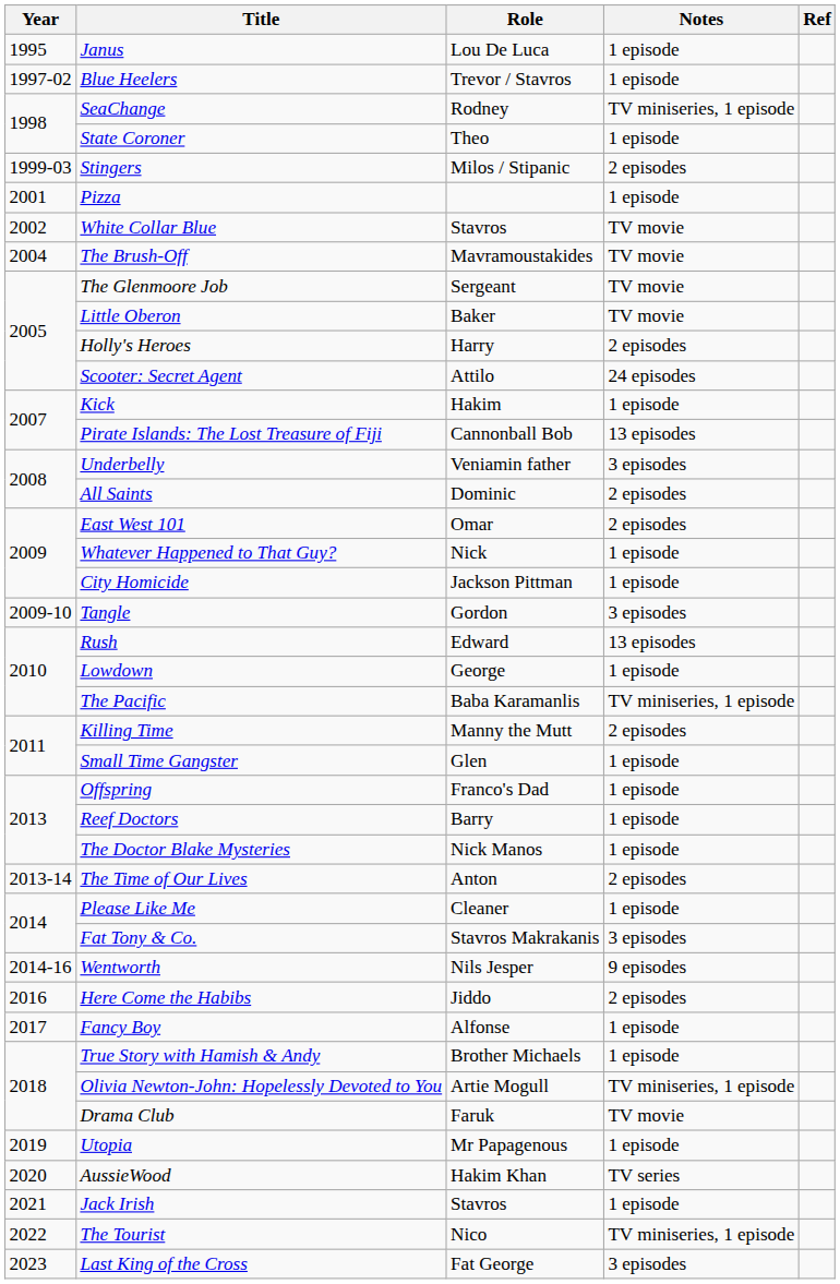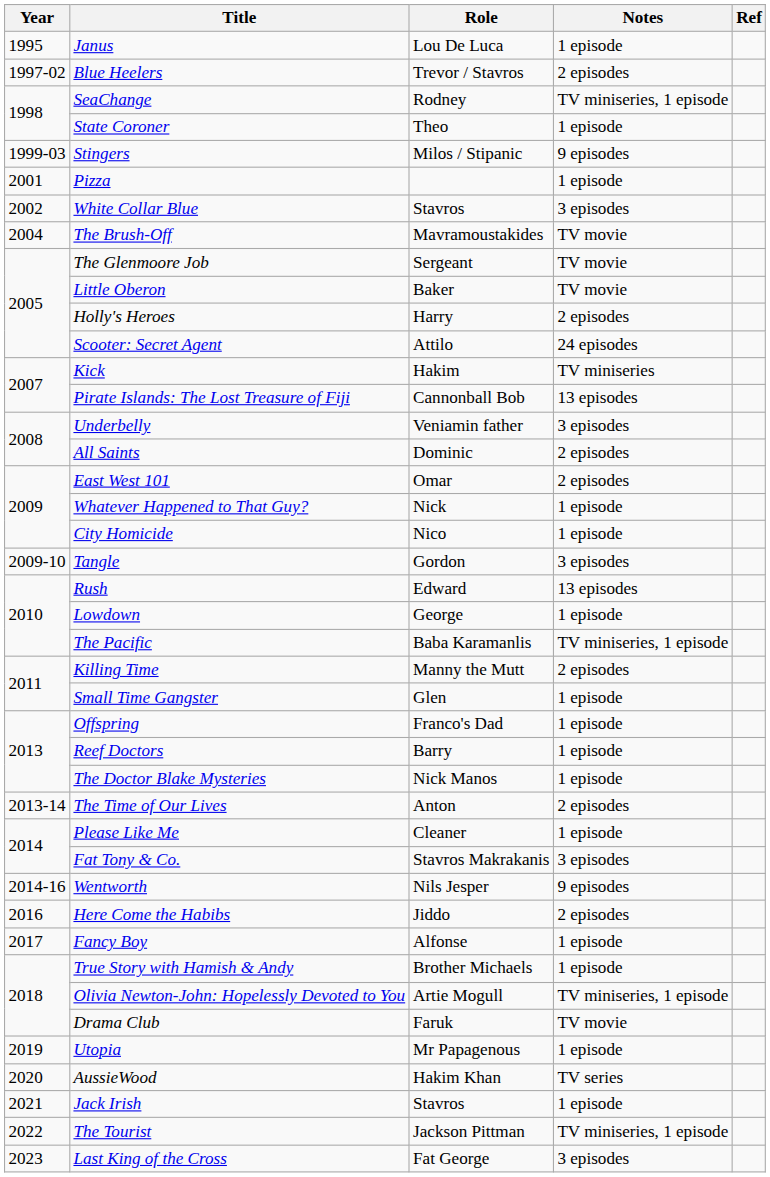 <table class="wikitable sortable">
 <tr>
 <th>Year</th>
 <th>Title</th>
 <th>Role</th>
 <th>Notes</th>
 <th>Ref</th>
 </tr>
 <tr>
 <td>1995</td>
 <td><em><a href='#'>Janus</a></em></td>
 <td>Lou De Luca</td>
 <td>1 episode</td>
 <td></td>
 </tr>
 <tr>
 <td>1997-02</td>
 <td><em><a href='#'>Blue Heelers</a></em></td>
 <td>Trevor / Stavros</td>
-<td>1 episode</td>
+<td>2 episodes</td>
 <td></td>
 </tr>
 <tr>
 <td rowspan="2">1998</td>
 <td><em><a href='#'>SeaChange</a></em></td>
 <td>Rodney</td>
 <td>TV miniseries, 1 episode</td>
 <td></td>
 </tr>
 <tr>
 <td><em><a href='#'>State Coroner</a></em></td>
 <td>Theo</td>
 <td>1 episode</td>
 <td></td>
 </tr>
 <tr>
 <td>1999-03</td>
 <td><em><a href='#'>Stingers</a></em></td>
 <td>Milos / Stipanic</td>
-<td>2 episodes</td>
+<td>9 episodes</td>
 <td></td>
 </tr>
 <tr>
 <td>2001</td>
 <td><em><a href='#'>Pizza</a></em></td>
 <td></td>
 <td>1 episode</td>
 <td></td>
 </tr>
 <tr>
 <td>2002</td>
 <td><em><a href='#'>White Collar Blue</a></em></td>
 <td>Stavros</td>
-<td>TV movie</td>
+<td>3 episodes</td>
 <td></td>
 </tr>
 <tr>
 <td>2004</td>
 <td><em><a href='#'>The Brush-Off</a></em></td>
 <td>Mavramoustakides</td>
 <td>TV movie</td>
 <td></td>
 </tr>
 <tr>
 <td rowspan="4">2005</td>
 <td><em>The Glenmoore Job</em></td>
 <td>Sergeant</td>
 <td>TV movie</td>
 <td></td>
 </tr>
 <tr>
 <td><em><a href='#'>Little Oberon</a></em></td>
 <td>Baker</td>
 <td>TV movie</td>
 <td></td>
 </tr>
 <tr>
 <td><em>Holly's Heroes</em></td>
 <td>Harry</td>
 <td>2 episodes</td>
 <td></td>
 </tr>
 <tr>
 <td><em><a href='#'>Scooter: Secret Agent</a></em></td>
 <td>Attilo</td>
 <td>24 episodes</td>
 <td></td>
 </tr>
 <tr>
 <td rowspan="2">2007</td>
 <td><em><a href='#'>Kick</a></em></td>
 <td>Hakim</td>
-<td>1 episode</td>
+<td>TV miniseries</td>
 <td></td>
 </tr>
 <tr>
 <td><em><a href='#'>Pirate Islands: The Lost Treasure of Fiji</a></em></td>
 <td>Cannonball Bob</td>
 <td>13 episodes</td>
 <td></td>
 </tr>
 <tr>
 <td rowspan="2">2008</td>
 <td><em><a href='#'>Underbelly</a></em></td>
 <td>Veniamin father</td>
 <td>3 episodes</td>
 <td></td>
 </tr>
 <tr>
 <td><em><a href='#'>All Saints</a></em></td>
 <td>Dominic</td>
 <td>2 episodes</td>
 <td></td>
 </tr>
 <tr>
 <td rowspan="3">2009</td>
 <td><em><a href='#'>East West 101</a></em></td>
 <td>Omar</td>
 <td>2 episodes</td>
 <td></td>
 </tr>
 <tr>
 <td><em><a href='#'>Whatever Happened to That Guy?</a></em></td>
 <td>Nick</td>
 <td>1 episode</td>
 <td></td>
 </tr>
 <tr>
 <td><em><a href='#'>City Homicide</a></em></td>
-<td>Jackson Pittman</td>
+<td>Nico</td>
 <td>1 episode</td>
 <td></td>
 </tr>
 <tr>
 <td>2009-10</td>
 <td><em><a href='#'>Tangle</a></em></td>
 <td>Gordon</td>
 <td>3 episodes</td>
 <td></td>
 </tr>
 <tr>
 <td rowspan="3">2010</td>
 <td><em><a href='#'>Rush</a></em></td>
 <td>Edward</td>
 <td>13 episodes</td>
 <td></td>
 </tr>
 <tr>
 <td><em><a href='#'>Lowdown</a></em></td>
 <td>George</td>
 <td>1 episode</td>
 <td></td>
 </tr>
 <tr>
 <td><em><a href='#'>The Pacific</a></em></td>
 <td>Baba Karamanlis</td>
 <td>TV miniseries, 1 episode</td>
 <td></td>
 </tr>
 <tr>
 <td rowspan="2">2011</td>
 <td><em><a href='#'>Killing Time</a></em></td>
 <td>Manny the Mutt</td>
 <td>2 episodes</td>
 <td></td>
 </tr>
 <tr>
 <td><em><a href='#'>Small Time Gangster</a></em></td>
 <td>Glen</td>
 <td>1 episode</td>
 <td></td>
 </tr>
 <tr>
 <td rowspan="3">2013</td>
 <td><em><a href='#'>Offspring</a></em></td>
 <td>Franco's Dad</td>
 <td>1 episode</td>
 <td></td>
 </tr>
 <tr>
 <td><em><a href='#'>Reef Doctors</a></em></td>
 <td>Barry</td>
 <td>1 episode</td>
 <td></td>
 </tr>
 <tr>
 <td><em><a href='#'>The Doctor Blake Mysteries</a></em></td>
 <td>Nick Manos</td>
 <td>1 episode</td>
 <td></td>
 </tr>
 <tr>
 <td>2013-14</td>
 <td><em><a href='#'> The Time of Our Lives</a></em></td>
 <td>Anton</td>
 <td>2 episodes</td>
 <td></td>
 </tr>
 <tr>
 <td rowspan="2">2014</td>
 <td><em><a href='#'>Please Like Me</a></em></td>
 <td>Cleaner</td>
 <td>1 episode</td>
 <td></td>
 </tr>
 <tr>
 <td><em><a href='#'>Fat Tony & Co.</a></em></td>
 <td>Stavros Makrakanis</td>
 <td>3 episodes</td>
 <td></td>
 </tr>
 <tr>
 <td>2014-16</td>
 <td><em><a href='#'>Wentworth</a></em></td>
 <td>Nils Jesper</td>
 <td>9 episodes</td>
 <td></td>
 </tr>
 <tr>
 <td>2016</td>
 <td><em><a href='#'>Here Come the Habibs</a></em></td>
 <td>Jiddo</td>
 <td>2 episodes</td>
 <td></td>
 </tr>
 <tr>
 <td>2017</td>
 <td><em><a href='#'>Fancy Boy</a></em></td>
 <td>Alfonse</td>
 <td>1 episode</td>
 <td></td>
 </tr>
 <tr>
 <td rowspan="3">2018</td>
 <td><em><a href='#'>True Story with Hamish & Andy</a></em></td>
 <td>Brother Michaels</td>
 <td>1 episode</td>
 <td></td>
 </tr>
 <tr>
 <td><em><a href='#'>Olivia Newton-John: Hopelessly Devoted to You</a></em></td>
 <td>Artie Mogull</td>
 <td>TV miniseries, 1 episode</td>
 <td></td>
 </tr>
 <tr>
 <td><em>Drama Club</em></td>
 <td>Faruk</td>
 <td>TV movie</td>
 <td></td>
 </tr>
 <tr>
 <td>2019</td>
 <td><em><a href='#'>Utopia</a></em></td>
 <td>Mr Papagenous</td>
 <td>1 episode</td>
 <td></td>
 </tr>
 <tr>
 <td>2020</td>
 <td><em>AussieWood</em></td>
 <td>Hakim Khan</td>
 <td>TV series</td>
 <td></td>
 </tr>
 <tr>
 <td>2021</td>
 <td><em><a href='#'>Jack Irish</a></em></td>
 <td>Stavros</td>
 <td>1 episode</td>
 <td></td>
 </tr>
 <tr>
 <td>2022</td>
 <td><em><a href='#'>The Tourist</a></em></td>
-<td>Nico</td>
+<td>Jackson Pittman</td>
 <td>TV miniseries, 1 episode</td>
 <td></td>
 </tr>
 <tr>
 <td>2023</td>
 <td><em><a href='#'>Last King of the Cross</a></em></td>
 <td>Fat George</td>
 <td>3 episodes</td>
 <td></td>
 </tr>
 </table>
